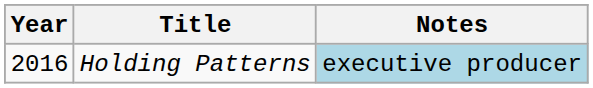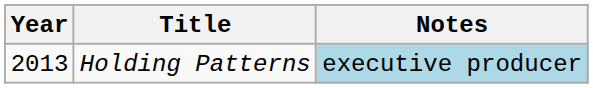 <table class="wikitable">
 <tr>
 <th>Year</th>
 <th>Title</th>
 <th>Notes</th>
 </tr>
 <tr>
-<td>2016</td>
+<td>2013</td>
 <td><em>Holding Patterns</em></td>
 <td style="background: lightblue;">executive producer</td>
 </tr>
 </table>
